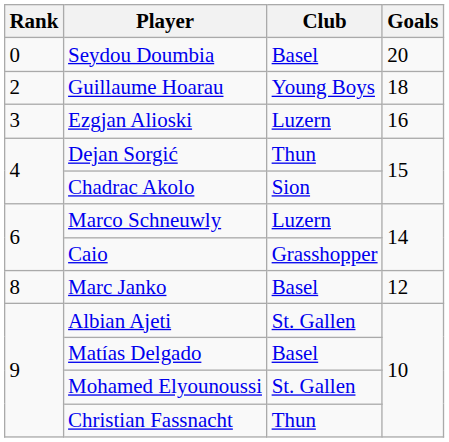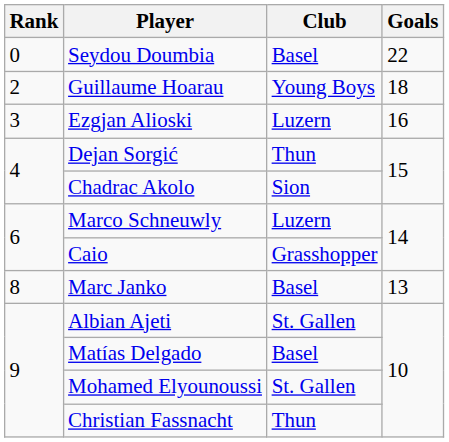 <table class="wikitable">
 <tr>
 <th>Rank</th>
 <th>Player</th>
 <th>Club</th>
 <th>Goals</th>
 </tr>
 <tr>
 <td>0</td>
 <td> <a href='#'>Seydou Doumbia</a></td>
 <td><a href='#'>Basel</a></td>
-<td>20</td>
+<td>22</td>
 </tr>
 <tr>
 <td>2</td>
 <td> <a href='#'>Guillaume Hoarau</a></td>
 <td><a href='#'>Young Boys</a></td>
 <td>18</td>
 </tr>
 <tr>
 <td>3</td>
 <td> <a href='#'>Ezgjan Alioski</a></td>
 <td><a href='#'>Luzern</a></td>
 <td>16</td>
 </tr>
 <tr>
 <td rowspan="2">4</td>
 <td> <a href='#'>Dejan Sorgić</a></td>
 <td><a href='#'>Thun</a></td>
 <td rowspan="2">15</td>
 </tr>
 <tr>
 <td> <a href='#'>Chadrac Akolo</a></td>
 <td><a href='#'>Sion</a></td>
 </tr>
 <tr>
 <td rowspan="2">6</td>
 <td> <a href='#'>Marco Schneuwly</a></td>
 <td><a href='#'>Luzern</a></td>
 <td rowspan="2">14</td>
 </tr>
 <tr>
 <td> <a href='#'>Caio</a></td>
 <td><a href='#'>Grasshopper</a></td>
 </tr>
 <tr>
 <td>8</td>
 <td> <a href='#'>Marc Janko</a></td>
 <td><a href='#'>Basel</a></td>
-<td>12</td>
+<td>13</td>
 </tr>
 <tr>
 <td rowspan="4">9</td>
 <td> <a href='#'>Albian Ajeti</a></td>
 <td><a href='#'>St. Gallen</a></td>
 <td rowspan="4">10</td>
 </tr>
 <tr>
 <td> <a href='#'>Matías Delgado</a></td>
 <td><a href='#'>Basel</a></td>
 </tr>
 <tr>
 <td> <a href='#'>Mohamed Elyounoussi</a></td>
 <td><a href='#'>St. Gallen</a></td>
 </tr>
 <tr>
 <td> <a href='#'>Christian Fassnacht</a></td>
 <td><a href='#'>Thun</a></td>
 </tr>
 </table>
